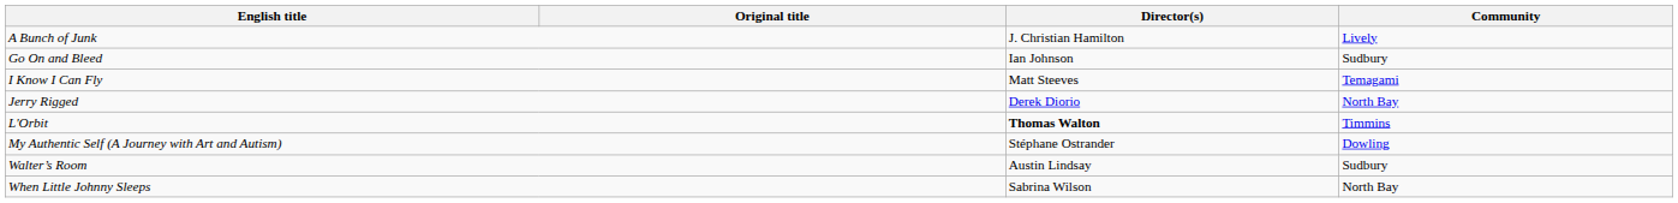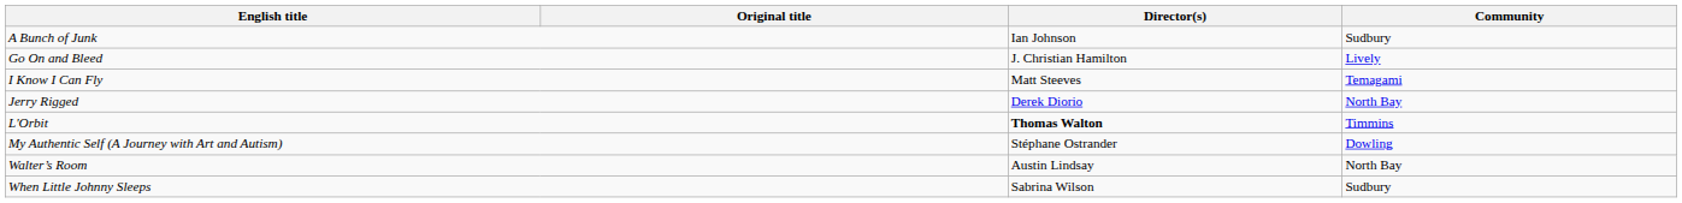 <table class="wikitable" width=100%>
 <tr>
 <th scope="col" width="32%">English title</th>
 <th scope="col" width="28%">Original title</th>
 <th scope="col" width="20%">Director(s)</th>
 <th scope="col" width="20%">Community</th>
 </tr>
 <tr>
 <td colspan=2><em>A Bunch of Junk</em></td>
-<td>J. Christian Hamilton</td>
-<td><a href='#'>Lively</a></td>
+<td>Ian Johnson</td>
+<td>Sudbury</td>
 </tr>
 <tr>
 <td colspan=2><em>Go On and Bleed</em></td>
-<td>Ian Johnson</td>
-<td>Sudbury</td>
+<td>J. Christian Hamilton</td>
+<td><a href='#'>Lively</a></td>
 </tr>
 <tr>
 <td colspan=2><em>I Know I Can Fly</em></td>
 <td>Matt Steeves</td>
 <td><a href='#'>Temagami</a></td>
 </tr>
 <tr>
 <td colspan=2><em>Jerry Rigged</em></td>
 <td><a href='#'>Derek Diorio</a></td>
 <td><a href='#'>North Bay</a></td>
 </tr>
 <tr>
 <td colspan=2><em>L'Orbit</em></td>
 <td><strong>Thomas Walton</strong></td>
 <td><a href='#'>Timmins</a></td>
 </tr>
 <tr>
 <td colspan=2><em>My Authentic Self (A Journey with Art and Autism)</em></td>
 <td>Stéphane Ostrander</td>
 <td><a href='#'>Dowling</a></td>
 </tr>
 <tr>
 <td colspan=2><em>Walter’s Room</em></td>
 <td>Austin Lindsay</td>
-<td>Sudbury</td>
+<td>North Bay</td>
 </tr>
 <tr>
 <td colspan=2><em>When Little Johnny Sleeps</em></td>
 <td>Sabrina Wilson</td>
-<td>North Bay</td>
+<td>Sudbury</td>
 </tr>
 </table>
